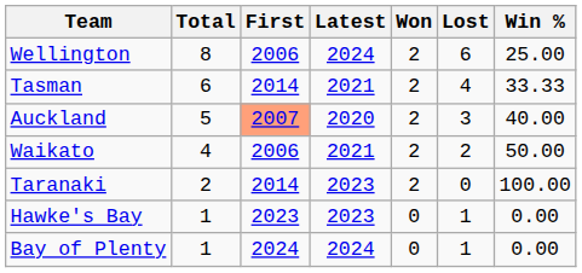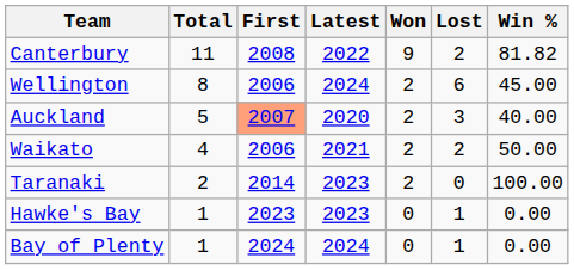 <table class="wikitable sortable">
 <tr>
 <th>Team</th>
 <th>Total</th>
 <th>First</th>
 <th>Latest</th>
 <th>Won</th>
 <th>Lost</th>
 <th>Win %</th>
 </tr>
 <tr>
+<td><a href='#'>Canterbury</a></td>
+<td style="text-align:center">11</td>
+<td style="text-align:center"><a href='#'>2008</a></td>
+<td style="text-align:center"><a href='#'>2022</a></td>
+<td style="text-align:center">9</td>
+<td style="text-align:center">2</td>
+<td style="text-align:center">81.82</td>
+</tr>
+<tr>
 <td><a href='#'>Wellington</a></td>
 <td style="text-align:center">8</td>
 <td style="text-align:center"><a href='#'>2006</a></td>
 <td style="text-align:center"><a href='#'>2024</a></td>
 <td style="text-align:center">2</td>
 <td style="text-align:center">6</td>
-<td style="text-align:center">25.00</td>
-</tr>
-<tr>
-<td><a href='#'>Tasman</a></td>
-<td style="text-align:center">6</td>
-<td style="text-align:center"><a href='#'>2014</a></td>
-<td style="text-align:center"><a href='#'>2021</a></td>
-<td style="text-align:center">2</td>
-<td style="text-align:center">4</td>
-<td style="text-align:center">33.33</td>
+<td style="text-align:center">45.00</td>
 </tr>
 <tr>
 <td><a href='#'>Auckland</a></td>
 <td style="text-align:center">5</td>
 <td style="background: lightsalmon; text-align:center"><a href='#'>2007</a></td>
 <td style="text-align:center"><a href='#'>2020</a></td>
 <td style="text-align:center">2</td>
 <td style="text-align:center">3</td>
 <td style="text-align:center">40.00</td>
 </tr>
 <tr>
 <td><a href='#'>Waikato</a></td>
 <td style="text-align:center">4</td>
 <td style="text-align:center"><a href='#'>2006</a></td>
 <td style="text-align:center"><a href='#'>2021</a></td>
 <td style="text-align:center">2</td>
 <td style="text-align:center">2</td>
 <td style="text-align:center">50.00</td>
 </tr>
 <tr>
 <td><a href='#'>Taranaki</a></td>
 <td style="text-align:center">2</td>
 <td style="text-align:center"><a href='#'>2014</a></td>
 <td style="text-align:center"><a href='#'>2023</a></td>
 <td style="text-align:center">2</td>
 <td style="text-align:center">0</td>
 <td style="text-align:center">100.00</td>
 </tr>
 <tr>
 <td><a href='#'>Hawke's Bay</a></td>
 <td style="text-align:center">1</td>
 <td style="text-align:center"><a href='#'>2023</a></td>
 <td style="text-align:center"><a href='#'>2023</a></td>
 <td style="text-align:center">0</td>
 <td style="text-align:center">1</td>
 <td style="text-align:center">0.00</td>
 </tr>
 <tr>
 <td><a href='#'>Bay of Plenty</a></td>
 <td style="text-align:center">1</td>
 <td style="text-align:center"><a href='#'>2024</a></td>
 <td style="text-align:center"><a href='#'>2024</a></td>
 <td style="text-align:center">0</td>
 <td style="text-align:center">1</td>
 <td style="text-align:center">0.00</td>
 </tr>
 </table>
